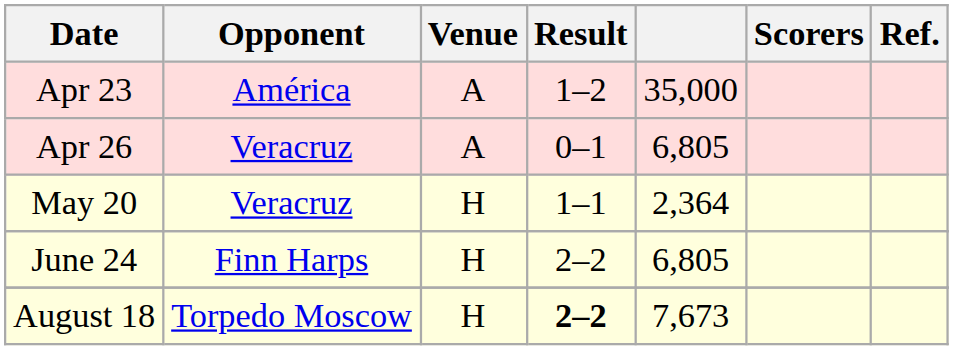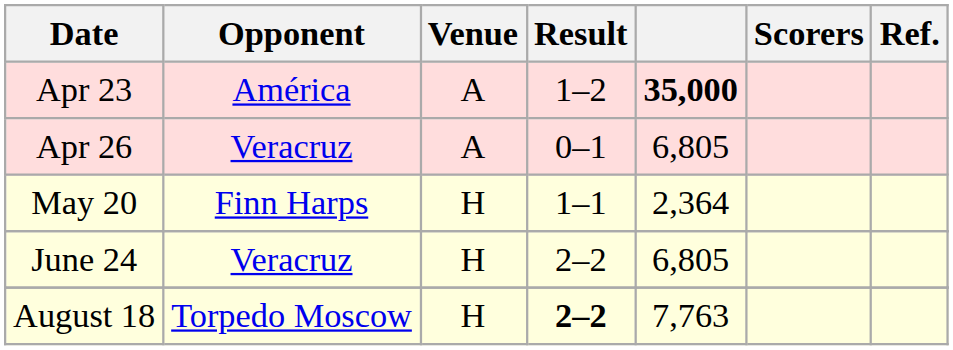 <table class="wikitable" style="font-size:95%; text-align:center">
 <tr>
 <th>Date</th>
 <th>Opponent</th>
 <th>Venue</th>
 <th>Result</th>
 <th></th>
 <th>Scorers</th>
 <th>Ref.</th>
 </tr>
 <tr bgcolor= #ffdddd>
 <td> Apr 23</td>
 <td>  <a href='#'>América</a></td>
 <td>A</td>
 <td>1–2</td>
-<td>35,000</td>
+<td><strong>35,000</strong></td>
 <td></td>
 <td></td>
 </tr>
 <tr bgcolor= #ffdddd>
 <td> Apr 26</td>
 <td>  <a href='#'>Veracruz</a></td>
 <td>A</td>
 <td>0–1</td>
 <td>6,805</td>
 <td></td>
 <td></td>
 </tr>
 <tr bgcolor="#ffffdd">
 <td> May 20</td>
-<td>  <a href='#'>Veracruz</a></td>
+<td> <a href='#'>Finn Harps</a></td>
 <td>H</td>
 <td>1–1</td>
 <td>2,364</td>
 <td></td>
 <td></td>
 </tr>
 <tr>
 </tr>
 <tr bgcolor="#ffffdd">
 <td> June 24</td>
-<td> <a href='#'>Finn Harps</a></td>
+<td>  <a href='#'>Veracruz</a></td>
 <td>H</td>
 <td>2–2</td>
 <td>6,805</td>
 <td></td>
 <td></td>
 </tr>
 <tr>
 </tr>
 <tr bgcolor="#ffffdd">
 <td> August 18</td>
 <td>  <a href='#'>Torpedo Moscow</a></td>
 <td>H</td>
 <td><strong>2–2</strong></td>
-<td>7,673</td>
+<td>7,763</td>
 <td></td>
 <td></td>
 </tr>
 </table>
